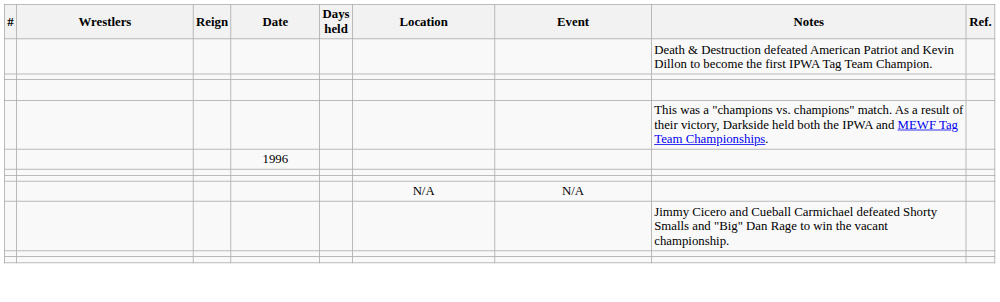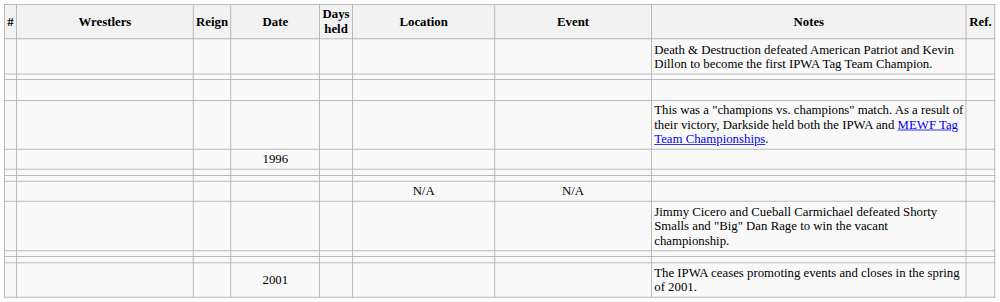 <table class="wikitable sortable" width=98% style="text-align:center;">
 <tr>
 <th width=0%>#</th>
 <th width=20%>Wrestlers</th>
 <th width=0%>Reign</th>
 <th width=10%>Date</th>
 <th width=0%>Days<br>held</th>
 <th width=16%>Location</th>
 <th width=18%>Event</th>
 <th width=60% class="unsortable">Notes</th>
 <th width=0% class="unsortable">Ref.</th>
 </tr>
 <tr>
 <td></td>
 <td></td>
 <td></td>
 <td></td>
 <td></td>
 <td></td>
 <td></td>
 <td align="left">Death & Destruction defeated American Patriot and Kevin Dillon to become the first IPWA Tag Team Champion.</td>
 <td align="left"></td>
 </tr>
 <tr>
 <td></td>
 <td></td>
 <td></td>
 <td></td>
 <td></td>
 <td></td>
 <td></td>
 <td align="left"></td>
 <td align="left"></td>
 </tr>
 <tr>
 <td></td>
 <td></td>
 <td></td>
 <td></td>
 <td></td>
 <td></td>
 <td></td>
 <td align="left"></td>
 <td align="left"><br></td>
 </tr>
 <tr>
 <td></td>
 <td></td>
 <td></td>
 <td></td>
 <td></td>
 <td></td>
 <td></td>
 <td align="left">This was a "champions vs. champions" match. As a result of their victory, Darkside held both the IPWA and <a href='#'>MEWF Tag Team Championships</a>.</td>
 <td align="left"></td>
 </tr>
 <tr>
 <td></td>
 <td></td>
 <td></td>
 <td>1996</td>
 <td></td>
 <td></td>
 <td></td>
 <td align="left"></td>
 <td align="left"></td>
 </tr>
 <tr>
 <td></td>
 <td></td>
 <td></td>
 <td></td>
 <td></td>
 <td></td>
 <td></td>
 <td align="left"></td>
 <td align="left"></td>
 </tr>
 <tr>
 <td></td>
 <td></td>
 <td></td>
 <td></td>
 <td></td>
 <td></td>
 <td></td>
 <td align="left"></td>
 <td align="left"></td>
 </tr>
 <tr>
 <td></td>
 <td></td>
 <td></td>
 <td></td>
 <td></td>
 <td>N/A</td>
 <td>N/A</td>
 <td align="left"></td>
 <td align="left"> </td>
 </tr>
 <tr>
 <td></td>
 <td></td>
 <td></td>
 <td></td>
 <td></td>
 <td></td>
 <td></td>
 <td align="left">Jimmy Cicero and Cueball Carmichael defeated Shorty Smalls and "Big" Dan Rage to win the vacant championship.</td>
 <td align="left"></td>
 </tr>
 <tr>
 <td></td>
 <td></td>
 <td></td>
 <td></td>
 <td></td>
 <td></td>
 <td></td>
 <td align="left"></td>
 <td align="left"></td>
 </tr>
 <tr>
 <td></td>
 <td></td>
 <td></td>
 <td></td>
 <td></td>
 <td></td>
 <td></td>
 <td align="left"></td>
 <td align="left"></td>
 </tr>
+<tr>
+<td></td>
+<td></td>
+<td></td>
+<td>2001</td>
+<td></td>
+<td></td>
+<td></td>
+<td align="left">The IPWA ceases promoting events and closes in the spring of 2001.</td>
+<td align="left"></td>
+</tr>
 </table>
